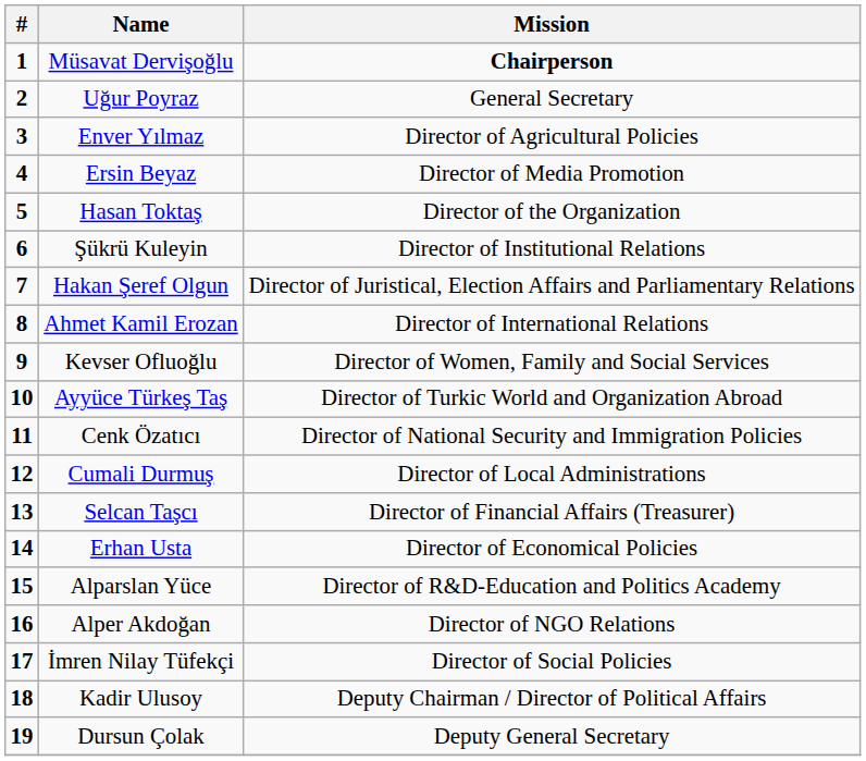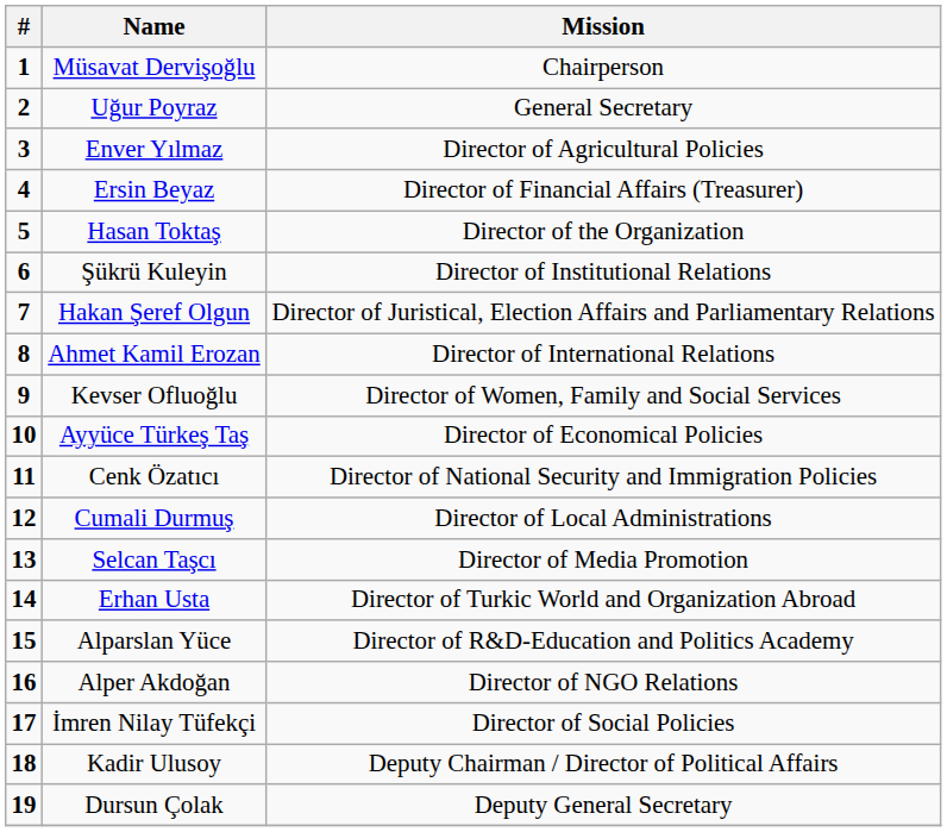 <table class="wikitable" style="text-align:center; font-size:90%">
 <tr>
 <th>#</th>
 <th>Name</th>
 <th>Mission</th>
 </tr>
 <tr>
 <td><strong>1</strong></td>
 <td><a href='#'>Müsavat Dervişoğlu</a></td>
-<td><strong>Chairperson</strong></td>
+<td>Chairperson</td>
 </tr>
 <tr>
 <td><strong>2</strong></td>
 <td><a href='#'>Uğur Poyraz</a></td>
 <td>General Secretary</td>
 </tr>
 <tr>
 <td><strong>3</strong></td>
 <td><a href='#'>Enver Yılmaz</a></td>
 <td>Director of Agricultural Policies</td>
 </tr>
 <tr>
 <td><strong>4</strong></td>
 <td><a href='#'>Ersin Beyaz</a></td>
-<td>Director of Media Promotion</td>
+<td>Director of Financial Affairs (Treasurer)</td>
 </tr>
 <tr>
 <td><strong>5</strong></td>
 <td><a href='#'>Hasan Toktaş</a></td>
 <td>Director of the Organization</td>
 </tr>
 <tr>
 <td><strong>6</strong></td>
 <td>Şükrü Kuleyin</td>
 <td>Director of Institutional Relations</td>
 </tr>
 <tr>
 <td><strong>7</strong></td>
 <td><a href='#'>Hakan Şeref Olgun</a></td>
 <td>Director of Juristical, Election Affairs and Parliamentary Relations</td>
 </tr>
 <tr>
 <td><strong>8</strong></td>
 <td><a href='#'>Ahmet Kamil Erozan</a></td>
 <td>Director of International Relations</td>
 </tr>
 <tr>
 <td><strong>9</strong></td>
 <td>Kevser Ofluoğlu</td>
 <td>Director of Women, Family and Social Services</td>
 </tr>
 <tr>
 <td><strong>10</strong></td>
 <td><a href='#'>Ayyüce Türkeş Taş</a></td>
-<td>Director of Turkic World and Organization Abroad</td>
+<td>Director of Economical Policies</td>
 </tr>
 <tr>
 <td><strong>11</strong></td>
 <td>Cenk Özatıcı</td>
 <td>Director of National Security and Immigration Policies</td>
 </tr>
 <tr>
 <td><strong>12</strong></td>
 <td><a href='#'>Cumali Durmuş</a></td>
 <td>Director of Local Administrations</td>
 </tr>
 <tr>
 <td><strong>13</strong></td>
 <td><a href='#'>Selcan Taşcı</a></td>
-<td>Director of Financial Affairs (Treasurer)</td>
+<td>Director of Media Promotion</td>
 </tr>
 <tr>
 <td><strong>14</strong></td>
 <td><a href='#'>Erhan Usta</a></td>
-<td>Director of Economical Policies</td>
+<td>Director of Turkic World and Organization Abroad</td>
 </tr>
 <tr>
 <td><strong>15</strong></td>
 <td>Alparslan Yüce</td>
 <td>Director of R&D-Education and Politics Academy</td>
 </tr>
 <tr>
 <td><strong>16</strong></td>
 <td>Alper Akdoğan</td>
 <td>Director of NGO Relations</td>
 </tr>
 <tr>
 <td><strong>17</strong></td>
 <td>İmren Nilay Tüfekçi</td>
 <td>Director of Social Policies</td>
 </tr>
 <tr>
 <td><strong>18</strong></td>
 <td>Kadir Ulusoy</td>
 <td>Deputy Chairman / Director of Political Affairs</td>
 </tr>
 <tr>
 <td><strong>19</strong></td>
 <td>Dursun Çolak</td>
 <td>Deputy General Secretary</td>
 </tr>
 <tr>
 </tr>
 </table>
